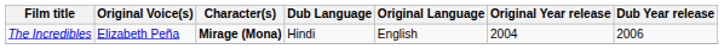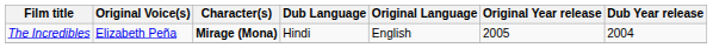 <table class="wikitable">
 <tr>
 <th>Film title</th>
 <th>Original Voice(s)</th>
 <th>Character(s)</th>
 <th>Dub Language</th>
 <th>Original Language</th>
 <th>Original Year release</th>
 <th>Dub Year release</th>
 </tr>
 <tr>
 <td><em><a href='#'>The Incredibles</a></em></td>
 <td><a href='#'>Elizabeth Peña</a></td>
 <td><strong>Mirage (Mona)</strong></td>
 <td>Hindi</td>
 <td>English</td>
+<td>2005</td>
 <td>2004</td>
-<td>2006</td>
 </tr>
 <tr>
 </tr>
 </table>
